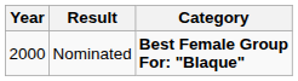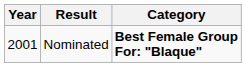 <table class="wikitable">
 <tr style="background:#ccc; text-align:center;">
 <th align="left">Year</th>
 <th style="text-align:center;">Result</th>
 <th style="text-align:center;">Category</th>
 </tr>
 <tr>
-<td align="left">2000</td>
+<td align="left">2001</td>
 <td style="text-align:center;">Nominated</td>
 <td align="left"><strong>Best Female Group <br> For: "Blaque"</strong></td>
 </tr>
 </table>
